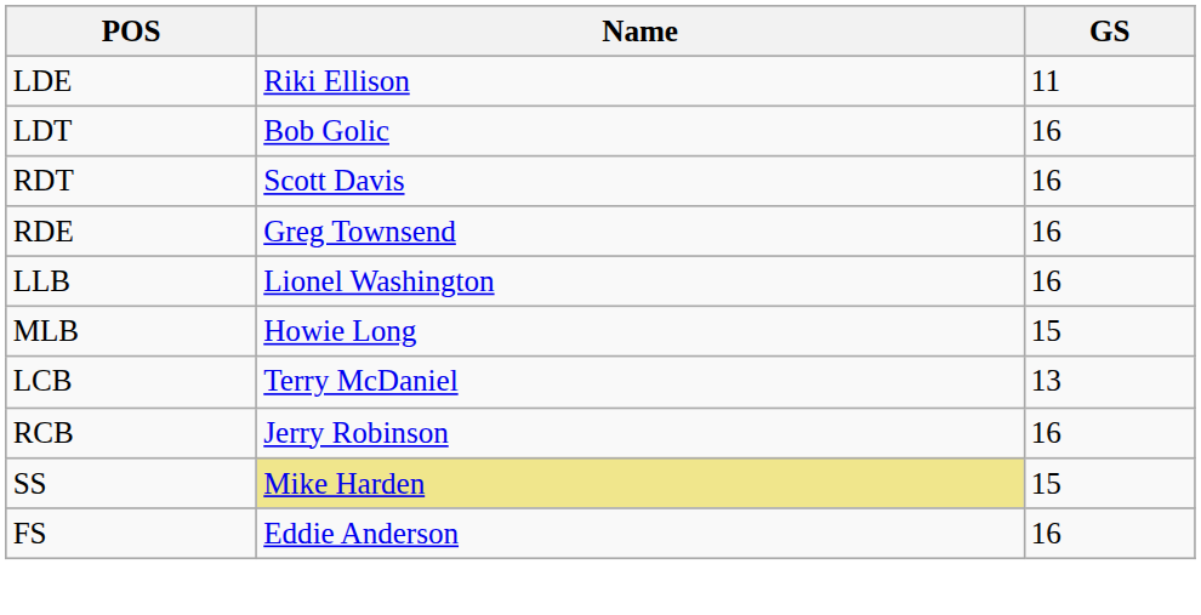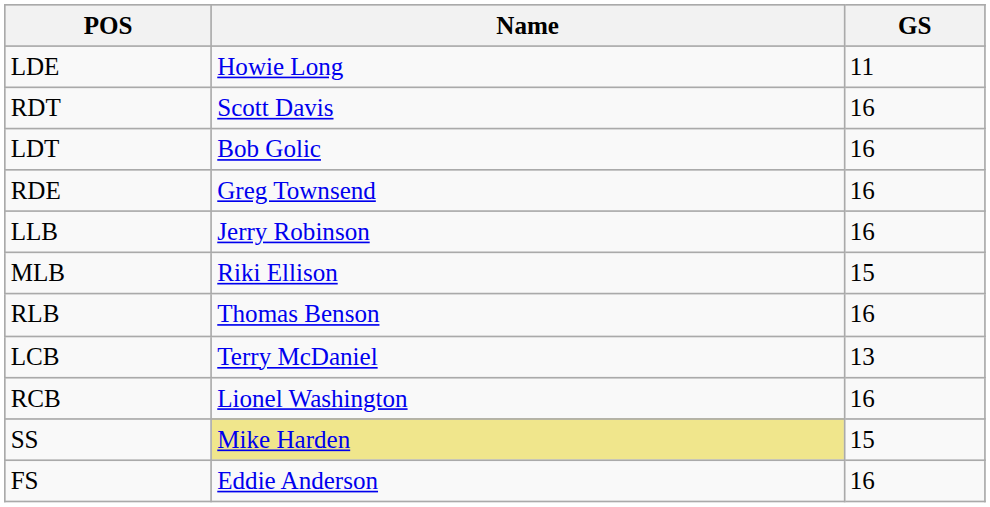 <table class="wikitable" style="width:30%; text-align:center; font-size:95%; text-align:left;">
 <tr>
 <th><strong>POS</strong></th>
 <th><strong>Name</strong></th>
 <th><strong>GS</strong></th>
 </tr>
 <tr>
 <td>LDE</td>
-<td><a href='#'>Riki Ellison</a></td>
+<td><a href='#'>Howie Long</a></td>
 <td>11</td>
+</tr>
+<tr>
+<td>RDT</td>
+<td><a href='#'>Scott Davis</a></td>
+<td>16</td>
 </tr>
 <tr>
 <td>LDT</td>
 <td><a href='#'>Bob Golic</a></td>
-<td>16</td>
-</tr>
-<tr>
-<td>RDT</td>
-<td><a href='#'>Scott Davis</a></td>
 <td>16</td>
 </tr>
 <tr>
 <td>RDE</td>
 <td><a href='#'>Greg Townsend</a></td>
 <td>16</td>
 </tr>
 <tr>
 <td>LLB</td>
-<td><a href='#'>Lionel Washington</a></td>
+<td><a href='#'>Jerry Robinson</a></td>
 <td>16</td>
 </tr>
 <tr>
 <td>MLB</td>
-<td><a href='#'>Howie Long</a></td>
+<td><a href='#'>Riki Ellison</a></td>
 <td>15</td>
+</tr>
+<tr>
+<td>RLB</td>
+<td><a href='#'>Thomas Benson</a></td>
+<td>16</td>
 </tr>
 <tr>
 <td>LCB</td>
 <td><a href='#'>Terry McDaniel</a></td>
 <td>13</td>
 </tr>
 <tr>
 <td>RCB</td>
-<td><a href='#'>Jerry Robinson</a></td>
+<td><a href='#'>Lionel Washington</a></td>
 <td>16</td>
 </tr>
 <tr>
 <td>SS</td>
 <td style="background: khaki;"><a href='#'>Mike Harden</a></td>
 <td>15</td>
 </tr>
 <tr>
 <td>FS</td>
 <td><a href='#'>Eddie Anderson</a></td>
 <td>16</td>
 </tr>
 </table>
